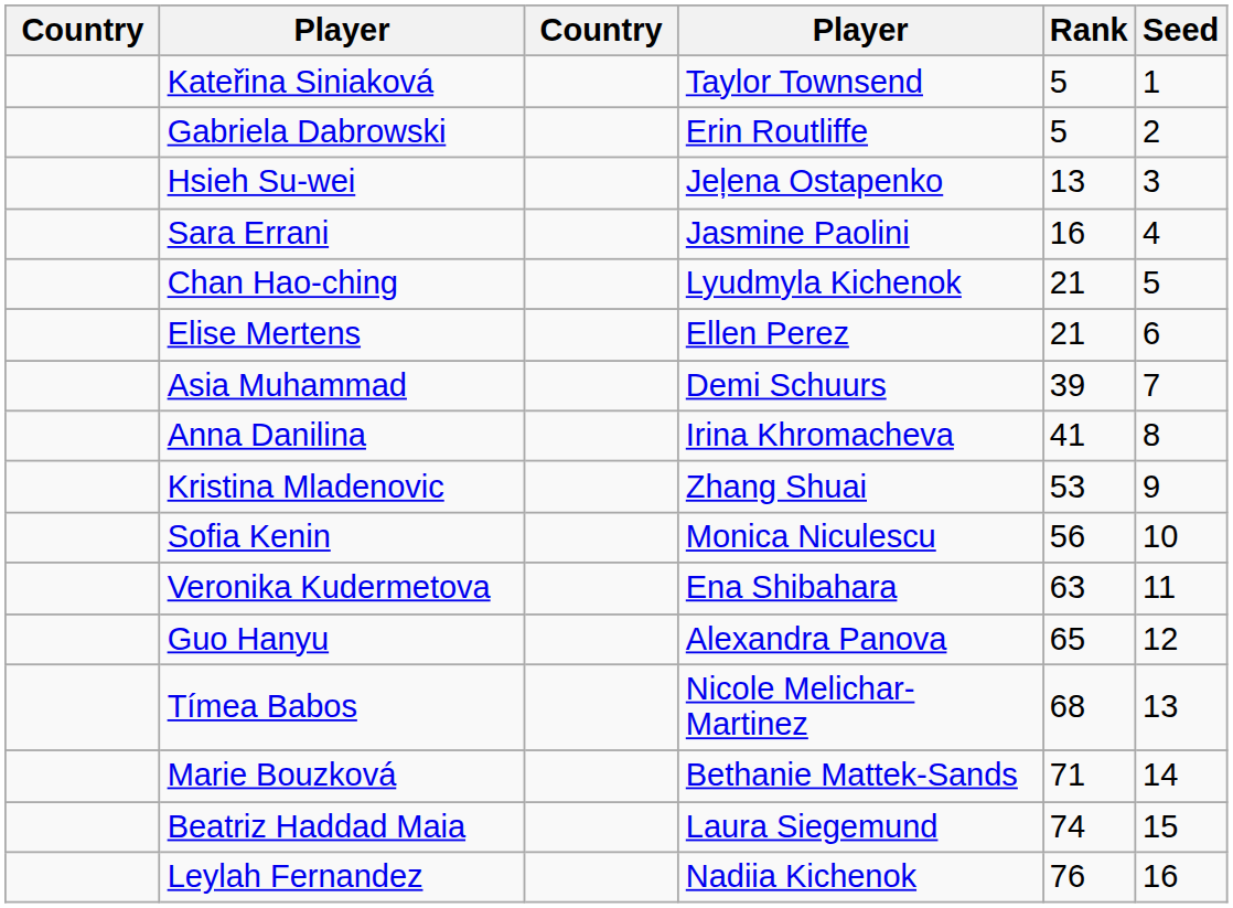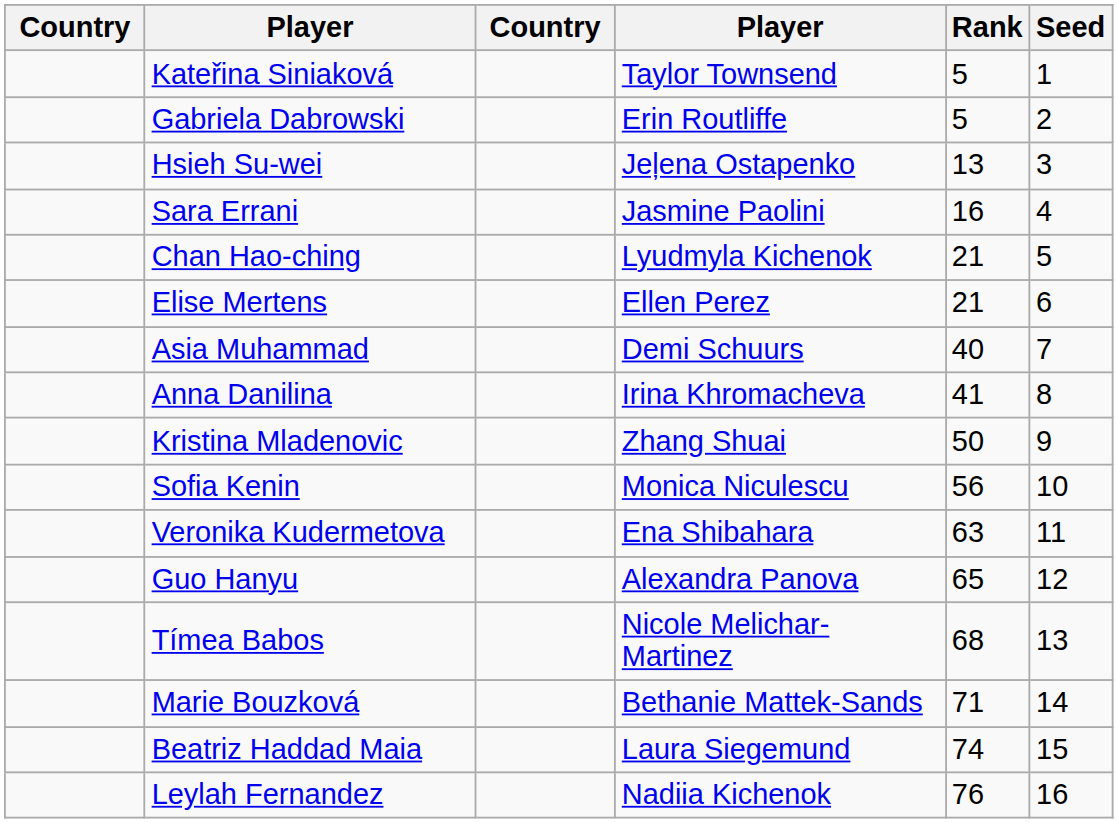 <table class="sortable wikitable">
 <tr>
 <th width="70">Country</th>
 <th width="175">Player</th>
 <th width="70">Country</th>
 <th width="175">Player</th>
 <th>Rank</th>
 <th>Seed</th>
 </tr>
 <tr>
 <td></td>
 <td><a href='#'>Kateřina Siniaková</a></td>
 <td></td>
 <td><a href='#'>Taylor Townsend</a></td>
 <td>5</td>
 <td>1</td>
 </tr>
 <tr>
 <td></td>
 <td><a href='#'>Gabriela Dabrowski</a></td>
 <td></td>
 <td><a href='#'>Erin Routliffe</a></td>
 <td>5</td>
 <td>2</td>
 </tr>
 <tr>
 <td></td>
 <td><a href='#'>Hsieh Su-wei</a></td>
 <td></td>
 <td><a href='#'>Jeļena Ostapenko</a></td>
 <td>13</td>
 <td>3</td>
 </tr>
 <tr>
 <td></td>
 <td><a href='#'>Sara Errani</a></td>
 <td></td>
 <td><a href='#'>Jasmine Paolini</a></td>
 <td>16</td>
 <td>4</td>
 </tr>
 <tr>
 <td></td>
 <td><a href='#'>Chan Hao-ching</a></td>
 <td></td>
 <td><a href='#'>Lyudmyla Kichenok</a></td>
 <td>21</td>
 <td>5</td>
 </tr>
 <tr>
 <td></td>
 <td><a href='#'>Elise Mertens</a></td>
 <td></td>
 <td><a href='#'>Ellen Perez</a></td>
 <td>21</td>
 <td>6</td>
 </tr>
 <tr>
 <td></td>
 <td><a href='#'>Asia Muhammad</a></td>
 <td></td>
 <td><a href='#'>Demi Schuurs</a></td>
-<td>39</td>
+<td>40</td>
 <td>7</td>
 </tr>
 <tr>
 <td></td>
 <td><a href='#'>Anna Danilina</a></td>
 <td></td>
 <td><a href='#'>Irina Khromacheva</a></td>
 <td>41</td>
 <td>8</td>
 </tr>
 <tr>
 <td></td>
 <td><a href='#'>Kristina Mladenovic</a></td>
 <td></td>
 <td><a href='#'>Zhang Shuai</a></td>
-<td>53</td>
+<td>50</td>
 <td>9</td>
 </tr>
 <tr>
 <td></td>
 <td><a href='#'>Sofia Kenin</a></td>
 <td></td>
 <td><a href='#'>Monica Niculescu</a></td>
 <td>56</td>
 <td>10</td>
 </tr>
 <tr>
 <td></td>
 <td><a href='#'>Veronika Kudermetova</a></td>
 <td></td>
 <td><a href='#'>Ena Shibahara</a></td>
 <td>63</td>
 <td>11</td>
 </tr>
 <tr>
 <td></td>
 <td><a href='#'>Guo Hanyu</a></td>
 <td></td>
 <td><a href='#'>Alexandra Panova</a></td>
 <td>65</td>
 <td>12</td>
 </tr>
 <tr>
 <td></td>
 <td><a href='#'>Tímea Babos</a></td>
 <td></td>
 <td><a href='#'>Nicole Melichar-Martinez</a></td>
 <td>68</td>
 <td>13</td>
 </tr>
 <tr>
 <td></td>
 <td><a href='#'>Marie Bouzková</a></td>
 <td></td>
 <td><a href='#'>Bethanie Mattek-Sands</a></td>
 <td>71</td>
 <td>14</td>
 </tr>
 <tr>
 <td></td>
 <td><a href='#'>Beatriz Haddad Maia</a></td>
 <td></td>
 <td><a href='#'>Laura Siegemund</a></td>
 <td>74</td>
 <td>15</td>
 </tr>
 <tr>
 <td></td>
 <td><a href='#'>Leylah Fernandez</a></td>
 <td></td>
 <td><a href='#'>Nadiia Kichenok</a></td>
 <td>76</td>
 <td>16</td>
 </tr>
 </table>
